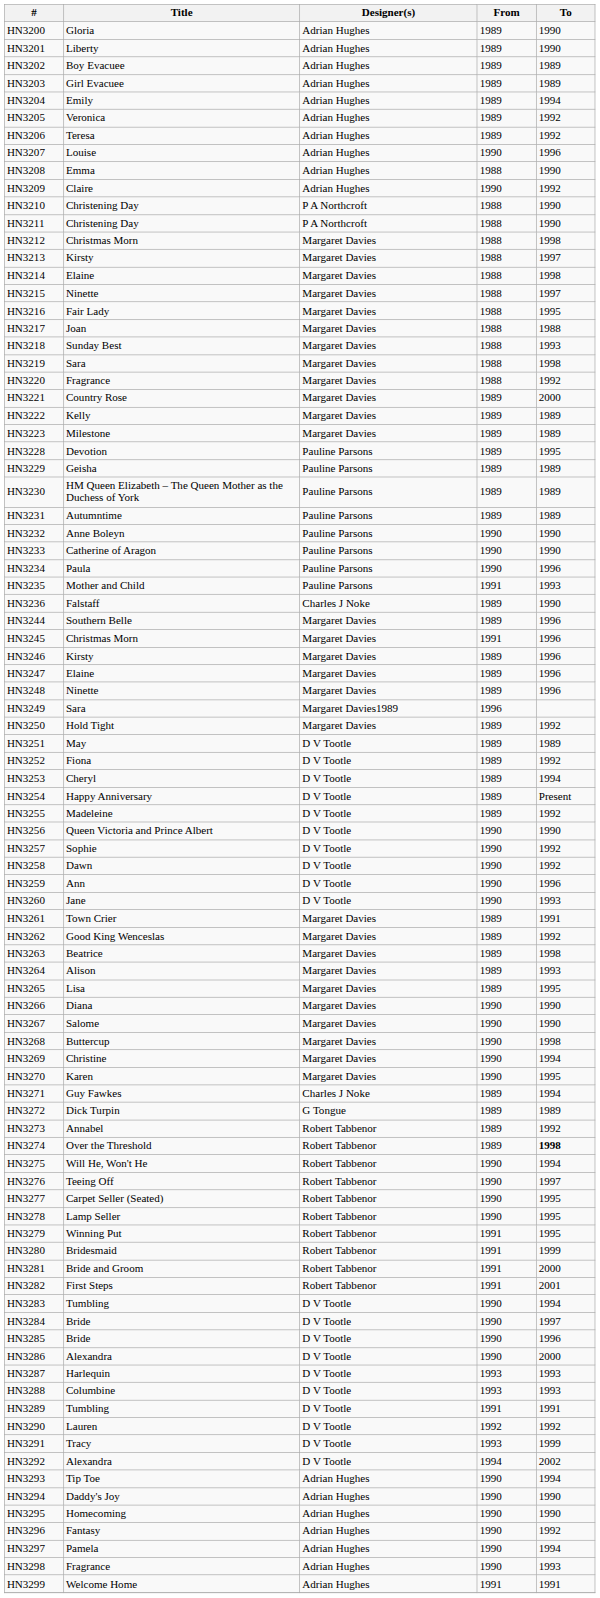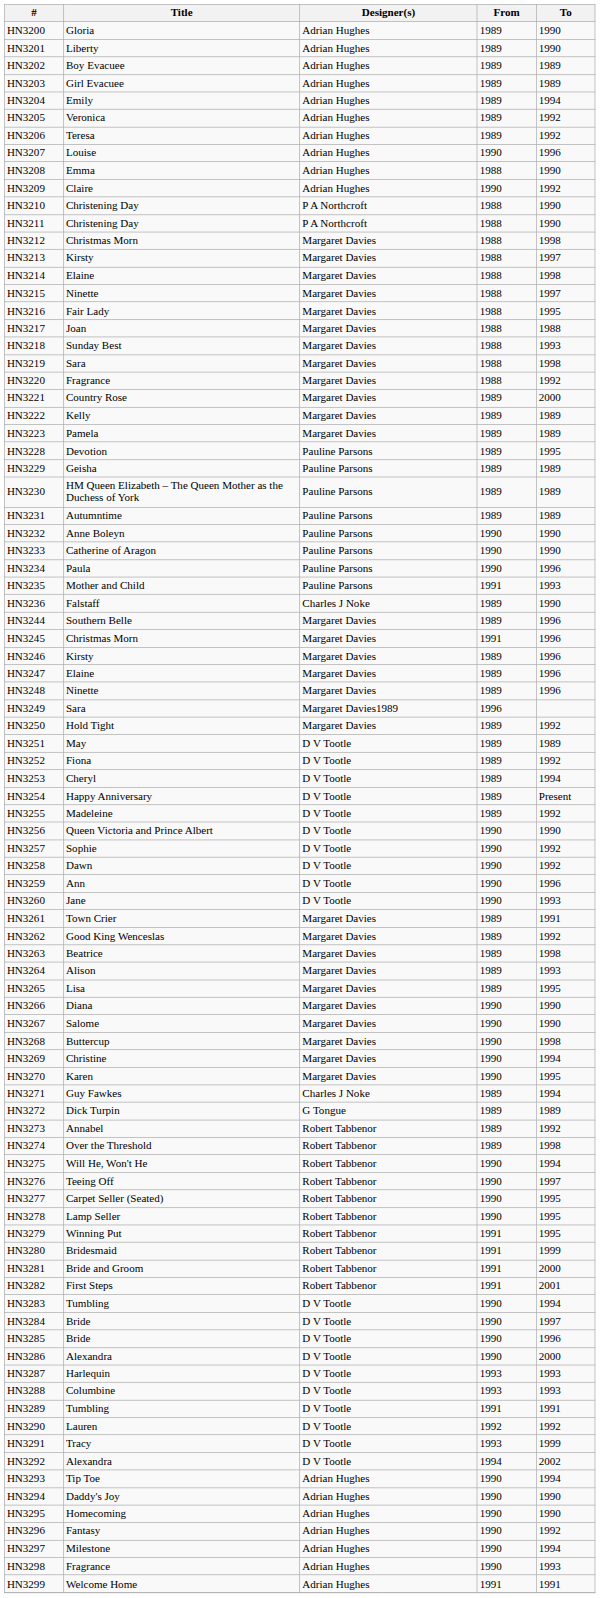 <table class="wikitable collapsible" width="97%" border="1" cellpadding="1" cellspacing="0" align="centre">
 <tr>
 <th width=10%>#</th>
 <th width=40%>Title</th>
 <th width=30%>Designer(s)</th>
 <th width=10%>From</th>
 <th width=10%>To</th>
 </tr>
 <tr>
 <td>HN3200</td>
 <td>Gloria</td>
 <td>Adrian Hughes</td>
 <td>1989</td>
 <td>1990</td>
 </tr>
 <tr>
 <td>HN3201</td>
 <td>Liberty</td>
 <td>Adrian Hughes</td>
 <td>1989</td>
 <td>1990</td>
 </tr>
 <tr>
 <td>HN3202</td>
 <td>Boy Evacuee</td>
 <td>Adrian Hughes</td>
 <td>1989</td>
 <td>1989</td>
 </tr>
 <tr>
 <td>HN3203</td>
 <td>Girl Evacuee</td>
 <td>Adrian Hughes</td>
 <td>1989</td>
 <td>1989</td>
 </tr>
 <tr>
 <td>HN3204</td>
 <td>Emily</td>
 <td>Adrian Hughes</td>
 <td>1989</td>
 <td>1994</td>
 </tr>
 <tr>
 <td>HN3205</td>
 <td>Veronica</td>
 <td>Adrian Hughes</td>
 <td>1989</td>
 <td>1992</td>
 </tr>
 <tr>
 <td>HN3206</td>
 <td>Teresa</td>
 <td>Adrian Hughes</td>
 <td>1989</td>
 <td>1992</td>
 </tr>
 <tr>
 <td>HN3207</td>
 <td>Louise</td>
 <td>Adrian Hughes</td>
 <td>1990</td>
 <td>1996</td>
 </tr>
 <tr>
 <td>HN3208</td>
 <td>Emma</td>
 <td>Adrian Hughes</td>
 <td>1988</td>
 <td>1990</td>
 </tr>
 <tr>
 <td>HN3209</td>
 <td>Claire</td>
 <td>Adrian Hughes</td>
 <td>1990</td>
 <td>1992</td>
 </tr>
 <tr>
 <td>HN3210</td>
 <td>Christening Day</td>
 <td>P A Northcroft</td>
 <td>1988</td>
 <td>1990</td>
 </tr>
 <tr>
 <td>HN3211</td>
 <td>Christening Day</td>
 <td>P A Northcroft</td>
 <td>1988</td>
 <td>1990</td>
 </tr>
 <tr>
 <td>HN3212</td>
 <td>Christmas Morn</td>
 <td>Margaret Davies</td>
 <td>1988</td>
 <td>1998</td>
 </tr>
 <tr>
 <td>HN3213</td>
 <td>Kirsty</td>
 <td>Margaret Davies</td>
 <td>1988</td>
 <td>1997</td>
 </tr>
 <tr>
 <td>HN3214</td>
 <td>Elaine</td>
 <td>Margaret Davies</td>
 <td>1988</td>
 <td>1998</td>
 </tr>
 <tr>
 <td>HN3215</td>
 <td>Ninette</td>
 <td>Margaret Davies</td>
 <td>1988</td>
 <td>1997</td>
 </tr>
 <tr>
 <td>HN3216</td>
 <td>Fair Lady</td>
 <td>Margaret Davies</td>
 <td>1988</td>
 <td>1995</td>
 </tr>
 <tr>
 <td>HN3217</td>
 <td>Joan</td>
 <td>Margaret Davies</td>
 <td>1988</td>
 <td>1988</td>
 </tr>
 <tr>
 <td>HN3218</td>
 <td>Sunday Best</td>
 <td>Margaret Davies</td>
 <td>1988</td>
 <td>1993</td>
 </tr>
 <tr>
 <td>HN3219</td>
 <td>Sara</td>
 <td>Margaret Davies</td>
 <td>1988</td>
 <td>1998</td>
 </tr>
 <tr>
 <td>HN3220</td>
 <td>Fragrance</td>
 <td>Margaret Davies</td>
 <td>1988</td>
 <td>1992</td>
 </tr>
 <tr>
 <td>HN3221</td>
 <td>Country Rose</td>
 <td>Margaret Davies</td>
 <td>1989</td>
 <td>2000</td>
 </tr>
 <tr>
 <td>HN3222</td>
 <td>Kelly</td>
 <td>Margaret Davies</td>
 <td>1989</td>
 <td>1989</td>
 </tr>
 <tr>
 <td>HN3223</td>
-<td>Milestone</td>
+<td>Pamela</td>
 <td>Margaret Davies</td>
 <td>1989</td>
 <td>1989</td>
 </tr>
 <tr>
 <td>HN3228</td>
 <td>Devotion</td>
 <td>Pauline Parsons</td>
 <td>1989</td>
 <td>1995</td>
 </tr>
 <tr>
 <td>HN3229</td>
 <td>Geisha</td>
 <td>Pauline Parsons</td>
 <td>1989</td>
 <td>1989</td>
 </tr>
 <tr>
 <td>HN3230</td>
 <td>HM Queen Elizabeth – The Queen Mother as the Duchess of York</td>
 <td>Pauline Parsons</td>
 <td>1989</td>
 <td>1989</td>
 </tr>
 <tr>
 <td>HN3231</td>
 <td>Autumntime</td>
 <td>Pauline Parsons</td>
 <td>1989</td>
 <td>1989</td>
 </tr>
 <tr>
 <td>HN3232</td>
 <td>Anne Boleyn</td>
 <td>Pauline Parsons</td>
 <td>1990</td>
 <td>1990</td>
 </tr>
 <tr>
 <td>HN3233</td>
 <td>Catherine of Aragon</td>
 <td>Pauline Parsons</td>
 <td>1990</td>
 <td>1990</td>
 </tr>
 <tr>
 <td>HN3234</td>
 <td>Paula</td>
 <td>Pauline Parsons</td>
 <td>1990</td>
 <td>1996</td>
 </tr>
 <tr>
 <td>HN3235</td>
 <td>Mother and Child</td>
 <td>Pauline Parsons</td>
 <td>1991</td>
 <td>1993</td>
 </tr>
 <tr>
 <td>HN3236</td>
 <td>Falstaff</td>
 <td>Charles J Noke</td>
 <td>1989</td>
 <td>1990</td>
 </tr>
 <tr>
 <td>HN3244</td>
 <td>Southern Belle</td>
 <td>Margaret Davies</td>
 <td>1989</td>
 <td>1996</td>
 </tr>
 <tr>
 <td>HN3245</td>
 <td>Christmas Morn</td>
 <td>Margaret Davies</td>
 <td>1991</td>
 <td>1996</td>
 </tr>
 <tr>
 <td>HN3246</td>
 <td>Kirsty</td>
 <td>Margaret Davies</td>
 <td>1989</td>
 <td>1996</td>
 </tr>
 <tr>
 <td>HN3247</td>
 <td>Elaine</td>
 <td>Margaret Davies</td>
 <td>1989</td>
 <td>1996</td>
 </tr>
 <tr>
 <td>HN3248</td>
 <td>Ninette</td>
 <td>Margaret Davies</td>
 <td>1989</td>
 <td>1996</td>
 </tr>
 <tr>
 <td>HN3249</td>
 <td>Sara</td>
 <td>Margaret Davies1989</td>
 <td>1996</td>
 <td></td>
 </tr>
 <tr>
 <td>HN3250</td>
 <td>Hold Tight</td>
 <td>Margaret Davies</td>
 <td>1989</td>
 <td>1992</td>
 </tr>
 <tr>
 <td>HN3251</td>
 <td>May</td>
 <td>D V Tootle</td>
 <td>1989</td>
 <td>1989</td>
 </tr>
 <tr>
 <td>HN3252</td>
 <td>Fiona</td>
 <td>D V Tootle</td>
 <td>1989</td>
 <td>1992</td>
 </tr>
 <tr>
 <td>HN3253</td>
 <td>Cheryl</td>
 <td>D V Tootle</td>
 <td>1989</td>
 <td>1994</td>
 </tr>
 <tr>
 <td>HN3254</td>
 <td>Happy Anniversary</td>
 <td>D V Tootle</td>
 <td>1989</td>
 <td>Present</td>
 </tr>
 <tr>
 <td>HN3255</td>
 <td>Madeleine</td>
 <td>D V Tootle</td>
 <td>1989</td>
 <td>1992</td>
 </tr>
 <tr>
 <td>HN3256</td>
 <td>Queen Victoria and Prince Albert</td>
 <td>D V Tootle</td>
 <td>1990</td>
 <td>1990</td>
 </tr>
 <tr>
 <td>HN3257</td>
 <td>Sophie</td>
 <td>D V Tootle</td>
 <td>1990</td>
 <td>1992</td>
 </tr>
 <tr>
 <td>HN3258</td>
 <td>Dawn</td>
 <td>D V Tootle</td>
 <td>1990</td>
 <td>1992</td>
 </tr>
 <tr>
 <td>HN3259</td>
 <td>Ann</td>
 <td>D V Tootle</td>
 <td>1990</td>
 <td>1996</td>
 </tr>
 <tr>
 <td>HN3260</td>
 <td>Jane</td>
 <td>D V Tootle</td>
 <td>1990</td>
 <td>1993</td>
 </tr>
 <tr>
 <td>HN3261</td>
 <td>Town Crier</td>
 <td>Margaret Davies</td>
 <td>1989</td>
 <td>1991</td>
 </tr>
 <tr>
 <td>HN3262</td>
 <td>Good King Wenceslas</td>
 <td>Margaret Davies</td>
 <td>1989</td>
 <td>1992</td>
 </tr>
 <tr>
 <td>HN3263</td>
 <td>Beatrice</td>
 <td>Margaret Davies</td>
 <td>1989</td>
 <td>1998</td>
 </tr>
 <tr>
 <td>HN3264</td>
 <td>Alison</td>
 <td>Margaret Davies</td>
 <td>1989</td>
 <td>1993</td>
 </tr>
 <tr>
 <td>HN3265</td>
 <td>Lisa</td>
 <td>Margaret Davies</td>
 <td>1989</td>
 <td>1995</td>
 </tr>
 <tr>
 <td>HN3266</td>
 <td>Diana</td>
 <td>Margaret Davies</td>
 <td>1990</td>
 <td>1990</td>
 </tr>
 <tr>
 <td>HN3267</td>
 <td>Salome</td>
 <td>Margaret Davies</td>
 <td>1990</td>
 <td>1990</td>
 </tr>
 <tr>
 <td>HN3268</td>
 <td>Buttercup</td>
 <td>Margaret Davies</td>
 <td>1990</td>
 <td>1998</td>
 </tr>
 <tr>
 <td>HN3269</td>
 <td>Christine</td>
 <td>Margaret Davies</td>
 <td>1990</td>
 <td>1994</td>
 </tr>
 <tr>
 <td>HN3270</td>
 <td>Karen</td>
 <td>Margaret Davies</td>
 <td>1990</td>
 <td>1995</td>
 </tr>
 <tr>
 <td>HN3271</td>
 <td>Guy Fawkes</td>
 <td>Charles J Noke</td>
 <td>1989</td>
 <td>1994</td>
 </tr>
 <tr>
 <td>HN3272</td>
 <td>Dick Turpin</td>
 <td>G Tongue</td>
 <td>1989</td>
 <td>1989</td>
 </tr>
 <tr>
 <td>HN3273</td>
 <td>Annabel</td>
 <td>Robert Tabbenor</td>
 <td>1989</td>
 <td>1992</td>
 </tr>
 <tr>
 <td>HN3274</td>
 <td>Over the Threshold</td>
 <td>Robert Tabbenor</td>
 <td>1989</td>
-<td><strong>1998</strong></td>
+<td>1998</td>
 </tr>
 <tr>
 <td>HN3275</td>
 <td>Will He, Won't He</td>
 <td>Robert Tabbenor</td>
 <td>1990</td>
 <td>1994</td>
 </tr>
 <tr>
 <td>HN3276</td>
 <td>Teeing Off</td>
 <td>Robert Tabbenor</td>
 <td>1990</td>
 <td>1997</td>
 </tr>
 <tr>
 <td>HN3277</td>
 <td>Carpet Seller (Seated)</td>
 <td>Robert Tabbenor</td>
 <td>1990</td>
 <td>1995</td>
 </tr>
 <tr>
 <td>HN3278</td>
 <td>Lamp Seller</td>
 <td>Robert Tabbenor</td>
 <td>1990</td>
 <td>1995</td>
 </tr>
 <tr>
 <td>HN3279</td>
 <td>Winning Put</td>
 <td>Robert Tabbenor</td>
 <td>1991</td>
 <td>1995</td>
 </tr>
 <tr>
 <td>HN3280</td>
 <td>Bridesmaid</td>
 <td>Robert Tabbenor</td>
 <td>1991</td>
 <td>1999</td>
 </tr>
 <tr>
 <td>HN3281</td>
 <td>Bride and Groom</td>
 <td>Robert Tabbenor</td>
 <td>1991</td>
 <td>2000</td>
 </tr>
 <tr>
 <td>HN3282</td>
 <td>First Steps</td>
 <td>Robert Tabbenor</td>
 <td>1991</td>
 <td>2001</td>
 </tr>
 <tr>
 <td>HN3283</td>
 <td>Tumbling</td>
 <td>D V Tootle</td>
 <td>1990</td>
 <td>1994</td>
 </tr>
 <tr>
 <td>HN3284</td>
 <td>Bride</td>
 <td>D V Tootle</td>
 <td>1990</td>
 <td>1997</td>
 </tr>
 <tr>
 <td>HN3285</td>
 <td>Bride</td>
 <td>D V Tootle</td>
 <td>1990</td>
 <td>1996</td>
 </tr>
 <tr>
 <td>HN3286</td>
 <td>Alexandra</td>
 <td>D V Tootle</td>
 <td>1990</td>
 <td>2000</td>
 </tr>
 <tr>
 <td>HN3287</td>
 <td>Harlequin</td>
 <td>D V Tootle</td>
 <td>1993</td>
 <td>1993</td>
 </tr>
 <tr>
 <td>HN3288</td>
 <td>Columbine</td>
 <td>D V Tootle</td>
 <td>1993</td>
 <td>1993</td>
 </tr>
 <tr>
 <td>HN3289</td>
 <td>Tumbling</td>
 <td>D V Tootle</td>
 <td>1991</td>
 <td>1991</td>
 </tr>
 <tr>
 <td>HN3290</td>
 <td>Lauren</td>
 <td>D V Tootle</td>
 <td>1992</td>
 <td>1992</td>
 </tr>
 <tr>
 <td>HN3291</td>
 <td>Tracy</td>
 <td>D V Tootle</td>
 <td>1993</td>
 <td>1999</td>
 </tr>
 <tr>
 <td>HN3292</td>
 <td>Alexandra</td>
 <td>D V Tootle</td>
 <td>1994</td>
 <td>2002</td>
 </tr>
 <tr>
 <td>HN3293</td>
 <td>Tip Toe</td>
 <td>Adrian Hughes</td>
 <td>1990</td>
 <td>1994</td>
 </tr>
 <tr>
 <td>HN3294</td>
 <td>Daddy's Joy</td>
 <td>Adrian Hughes</td>
 <td>1990</td>
 <td>1990</td>
 </tr>
 <tr>
 <td>HN3295</td>
 <td>Homecoming</td>
 <td>Adrian Hughes</td>
 <td>1990</td>
 <td>1990</td>
 </tr>
 <tr>
 <td>HN3296</td>
 <td>Fantasy</td>
 <td>Adrian Hughes</td>
 <td>1990</td>
 <td>1992</td>
 </tr>
 <tr>
 <td>HN3297</td>
-<td>Pamela</td>
+<td>Milestone</td>
 <td>Adrian Hughes</td>
 <td>1990</td>
 <td>1994</td>
 </tr>
 <tr>
 <td>HN3298</td>
 <td>Fragrance</td>
 <td>Adrian Hughes</td>
 <td>1990</td>
 <td>1993</td>
 </tr>
 <tr>
 <td>HN3299</td>
 <td>Welcome Home</td>
 <td>Adrian Hughes</td>
 <td>1991</td>
 <td>1991</td>
 </tr>
 <tr>
 </tr>
 </table>
